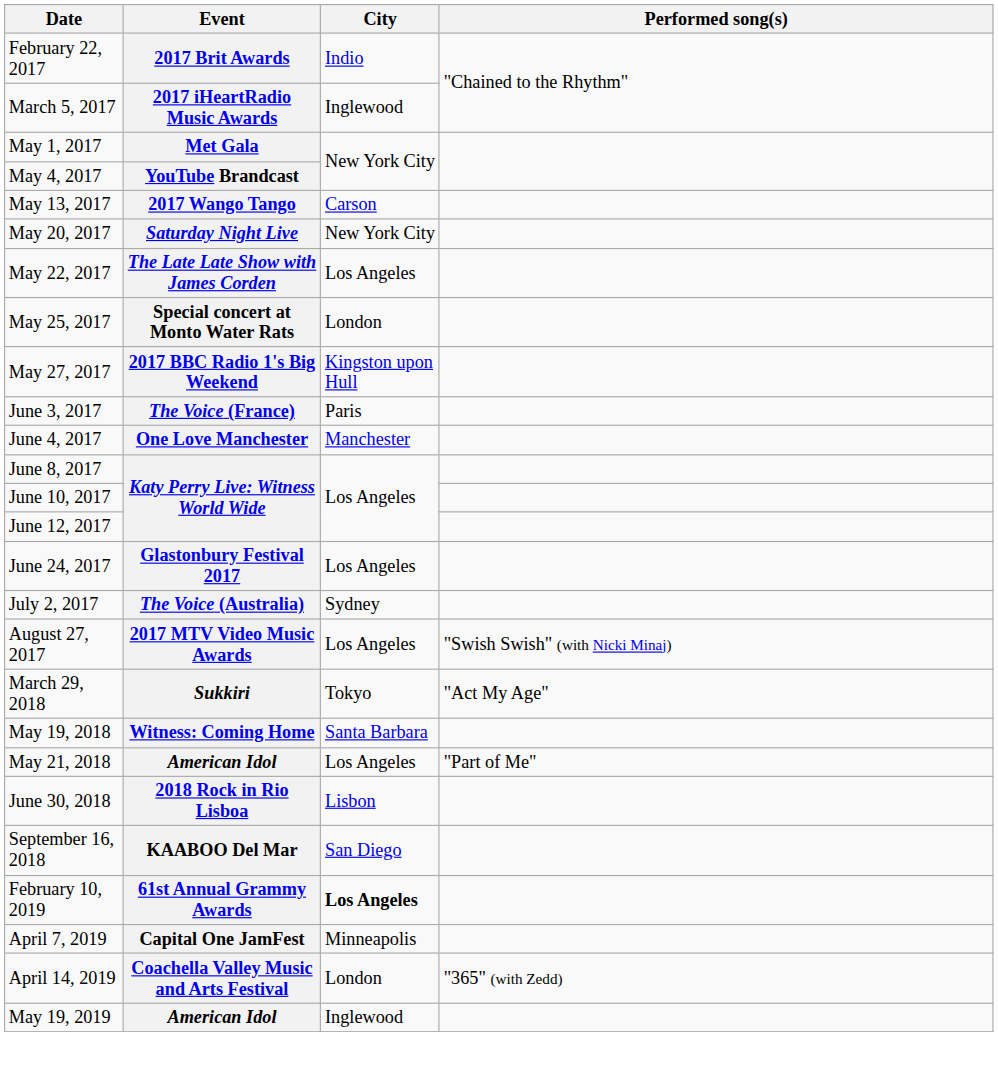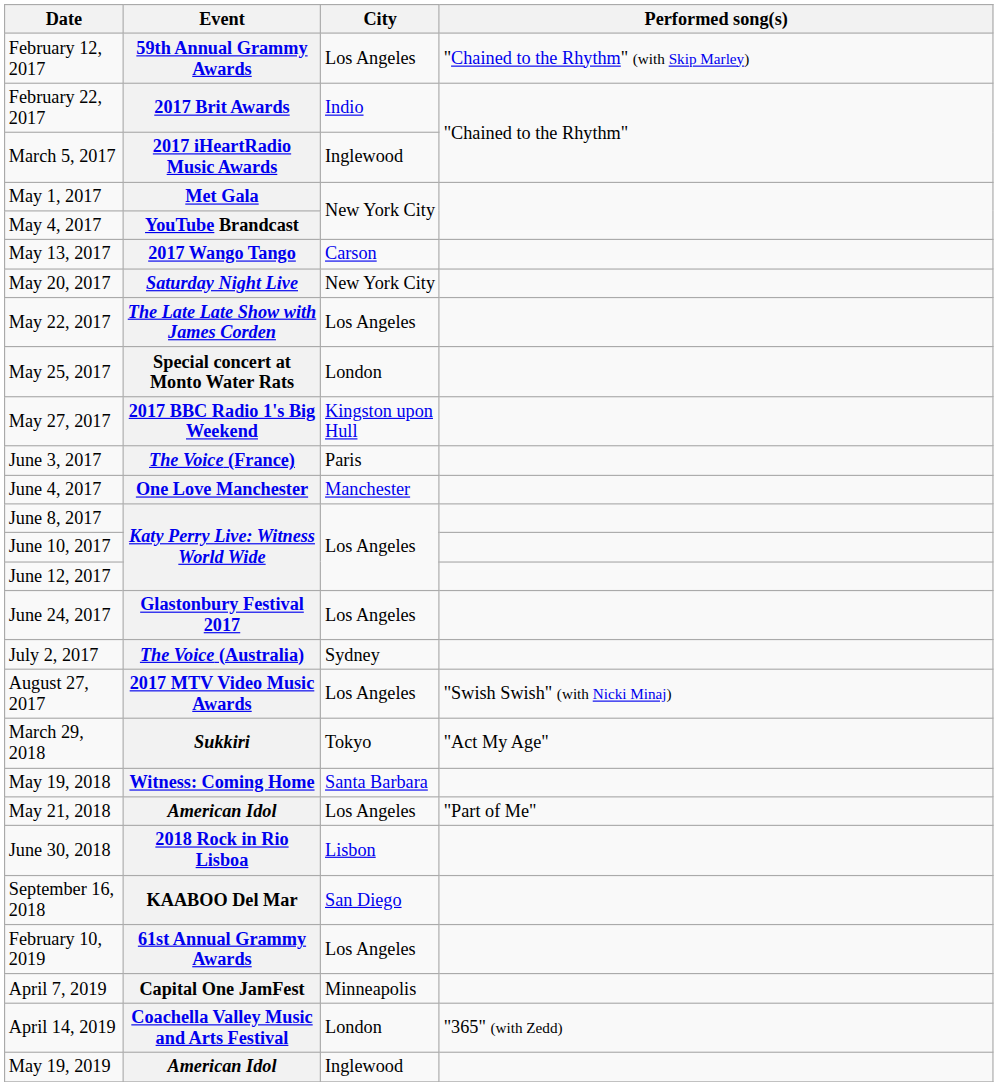 <table class="wikitable sortable plainrowheaders">
 <tr>
 <th style="width:12%;">Date</th>
 <th style="width:20%;">Event</th>
 <th style="width:12%;">City</th>
 <th>Performed song(s)</th>
+</tr>
+<tr>
+<td>February 12, 2017</td>
+<th scope="row"><a href='#'>59th Annual Grammy Awards</a></th>
+<td>Los Angeles</td>
+<td>"<a href='#'>Chained to the Rhythm</a>" <small>(with <a href='#'>Skip Marley</a>)</small></td>
 </tr>
 <tr>
 <td>February 22, 2017</td>
 <th scope="row"><a href='#'>2017 Brit Awards</a></th>
 <td><a href='#'>Indio</a></td>
 <td rowspan="2">"Chained to the Rhythm"</td>
 </tr>
 <tr>
 <td>March 5, 2017</td>
 <th scope="row"><a href='#'>2017 iHeartRadio Music Awards</a></th>
 <td>Inglewood</td>
 </tr>
 <tr>
 <td>May 1, 2017</td>
 <th scope="row"><a href='#'>Met Gala</a></th>
 <td rowspan="2">New York City</td>
 <td rowspan="2"></td>
 </tr>
 <tr>
 <td>May 4, 2017</td>
 <th scope="row"><a href='#'>YouTube</a> Brandcast</th>
 </tr>
 <tr>
 <td>May 13, 2017</td>
 <th scope="row"><a href='#'>2017 Wango Tango</a></th>
 <td><a href='#'>Carson</a></td>
 <td></td>
 </tr>
 <tr>
 <td>May 20, 2017</td>
 <th scope="row"><em><a href='#'>Saturday Night Live</a></em></th>
 <td>New York City</td>
 <td></td>
 </tr>
 <tr>
 <td>May 22, 2017</td>
 <th scope="row"><em><a href='#'>The Late Late Show with James Corden</a></em></th>
 <td>Los Angeles</td>
 <td></td>
 </tr>
 <tr>
 <td>May 25, 2017</td>
 <th scope="row">Special concert at Monto Water Rats</th>
 <td>London</td>
 <td></td>
 </tr>
 <tr>
 <td>May 27, 2017</td>
 <th scope="row"><a href='#'>2017 BBC Radio 1's Big Weekend</a></th>
 <td><a href='#'>Kingston upon Hull</a></td>
 <td></td>
 </tr>
 <tr>
 <td>June 3, 2017</td>
 <th scope="row"><a href='#'><em>The Voice</em> (France)</a></th>
 <td>Paris</td>
 <td></td>
 </tr>
 <tr>
 <td>June 4, 2017</td>
 <th scope="row"><a href='#'>One Love Manchester</a></th>
 <td><a href='#'>Manchester</a></td>
 <td></td>
 </tr>
 <tr>
 <td>June 8, 2017</td>
 <th scope="row" rowspan="3"><em><a href='#'>Katy Perry Live: Witness World Wide</a></em></th>
 <td rowspan="3">Los Angeles</td>
 <td></td>
 </tr>
 <tr>
 <td>June 10, 2017</td>
 <td></td>
 </tr>
 <tr>
 <td>June 12, 2017</td>
 <td></td>
 </tr>
 <tr>
 <td>June 24, 2017</td>
 <th scope="row"><a href='#'>Glastonbury Festival 2017</a></th>
 <td>Los Angeles</td>
 <td></td>
 </tr>
 <tr>
 <td>July 2, 2017</td>
 <th scope="row"><a href='#'><em>The Voice</em> (Australia)</a></th>
 <td>Sydney</td>
 <td></td>
 </tr>
 <tr>
 <td>August 27, 2017</td>
 <th scope="row"><a href='#'>2017 MTV Video Music Awards</a></th>
 <td>Los Angeles</td>
 <td>"Swish Swish" <small>(with <a href='#'>Nicki Minaj</a>)</small></td>
 </tr>
 <tr>
 <td>March 29, 2018</td>
 <th scope="row"><em>Sukkiri</em></th>
 <td>Tokyo</td>
 <td>"Act My Age"</td>
 </tr>
 <tr>
 <td>May 19, 2018</td>
 <th scope="row"><a href='#'>Witness: Coming Home</a></th>
 <td><a href='#'>Santa Barbara</a></td>
 <td></td>
 </tr>
 <tr>
 <td>May 21, 2018</td>
 <th scope="row"><em>American Idol</em></th>
 <td>Los Angeles</td>
 <td>"Part of Me"</td>
 </tr>
 <tr>
 <td>June 30, 2018</td>
 <th scope="row"><a href='#'>2018 Rock in Rio Lisboa</a></th>
 <td><a href='#'>Lisbon</a></td>
 <td></td>
 </tr>
 <tr>
 <td>September 16, 2018</td>
 <th scope="row">KAABOO Del Mar</th>
 <td><a href='#'>San Diego</a></td>
 <td></td>
 </tr>
 <tr>
 <td>February 10, 2019</td>
 <th scope="row"><a href='#'>61st Annual Grammy Awards</a></th>
-<td><strong>Los Angeles</strong></td>
+<td>Los Angeles</td>
 <td></td>
 </tr>
 <tr>
 <td>April 7, 2019</td>
 <th scope="row">Capital One JamFest</th>
 <td>Minneapolis</td>
 <td></td>
 </tr>
 <tr>
 <td>April 14, 2019</td>
 <th scope="row"><a href='#'>Coachella Valley Music and Arts Festival</a></th>
 <td>London</td>
 <td>"365" <small>(with Zedd)</small></td>
 </tr>
 <tr>
 <td>May 19, 2019</td>
 <th scope="row"><em>American Idol</em></th>
 <td>Inglewood</td>
 <td></td>
 </tr>
 </table>
